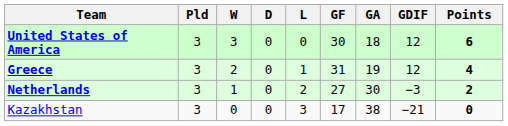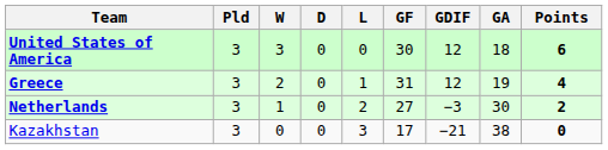 <table class=wikitable style="text-align:center" width=520>
 <tr>
 <th width=25%>Team</th>
 <th width=5%>Pld</th>
 <th width=5%>W</th>
 <th width=5%>D</th>
 <th width=5%>L</th>
 <th width=5%>GF</th>
+<th width=5%>GDIF</th>
 <th width=5%>GA</th>
-<th width=5%>GDIF</th>
 <th width=8%>Points</th>
 </tr>
 <tr bgcolor=#ccffcc>
 <td align="left"> <strong><a href='#'>United States of America</a></strong></td>
 <td>3</td>
 <td>3</td>
 <td>0</td>
 <td>0</td>
 <td>30</td>
+<td>12</td>
 <td>18</td>
-<td>12</td>
 <td><strong>6</strong></td>
 </tr>
 <tr bgcolor=#ddffdd>
 <td align="left"> <strong><a href='#'>Greece</a></strong></td>
 <td>3</td>
 <td>2</td>
 <td>0</td>
 <td>1</td>
 <td>31</td>
+<td>12</td>
 <td>19</td>
-<td>12</td>
 <td><strong>4</strong></td>
 </tr>
 <tr bgcolor=#ddffdd>
 <td align="left"> <strong><a href='#'>Netherlands</a></strong></td>
 <td>3</td>
 <td>1</td>
 <td>0</td>
 <td>2</td>
 <td>27</td>
+<td>−3</td>
 <td>30</td>
-<td>−3</td>
 <td><strong>2</strong></td>
 </tr>
 <tr>
 <td align="left"> <a href='#'>Kazakhstan</a></td>
 <td>3</td>
 <td>0</td>
 <td>0</td>
 <td>3</td>
 <td>17</td>
+<td>−21</td>
 <td>38</td>
-<td>−21</td>
 <td><strong>0</strong></td>
 </tr>
 </table>
